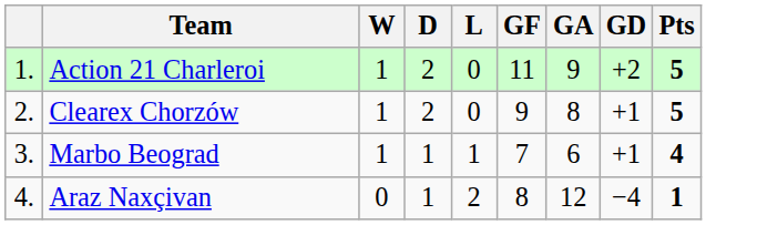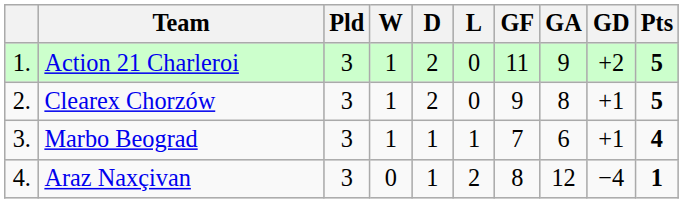 <table class=wikitable style="text-align:center">
 <tr>
 <th width=15></th>
 <th width=180>Team</th>
+<th width=20>Pld</th>
 <th width=20>W</th>
 <th width=20>D</th>
 <th width=20>L</th>
 <th width=20>GF</th>
 <th width=20>GA</th>
 <th width=20>GD</th>
 <th width=20>Pts</th>
 </tr>
 <tr bgcolor=#ccffcc>
 <td>1.</td>
 <td align=left> <a href='#'>Action 21 Charleroi</a></td>
+<td>3</td>
 <td>1</td>
 <td>2</td>
 <td>0</td>
 <td>11</td>
 <td>9</td>
 <td>+2</td>
 <td><strong>5</strong></td>
 </tr>
 <tr>
 <td>2.</td>
 <td align=left> <a href='#'>Clearex Chorzów</a></td>
+<td>3</td>
 <td>1</td>
 <td>2</td>
 <td>0</td>
 <td>9</td>
 <td>8</td>
 <td>+1</td>
 <td><strong>5</strong></td>
 </tr>
 <tr>
 <td>3.</td>
 <td align=left> <a href='#'>Marbo Beograd</a></td>
+<td>3</td>
 <td>1</td>
 <td>1</td>
 <td>1</td>
 <td>7</td>
 <td>6</td>
 <td>+1</td>
 <td><strong>4</strong></td>
 </tr>
 <tr>
 <td>4.</td>
 <td align=left> <a href='#'>Araz Naxçivan</a></td>
+<td>3</td>
 <td>0</td>
 <td>1</td>
 <td>2</td>
 <td>8</td>
 <td>12</td>
 <td>−4</td>
 <td><strong>1</strong></td>
 </tr>
 </table>
